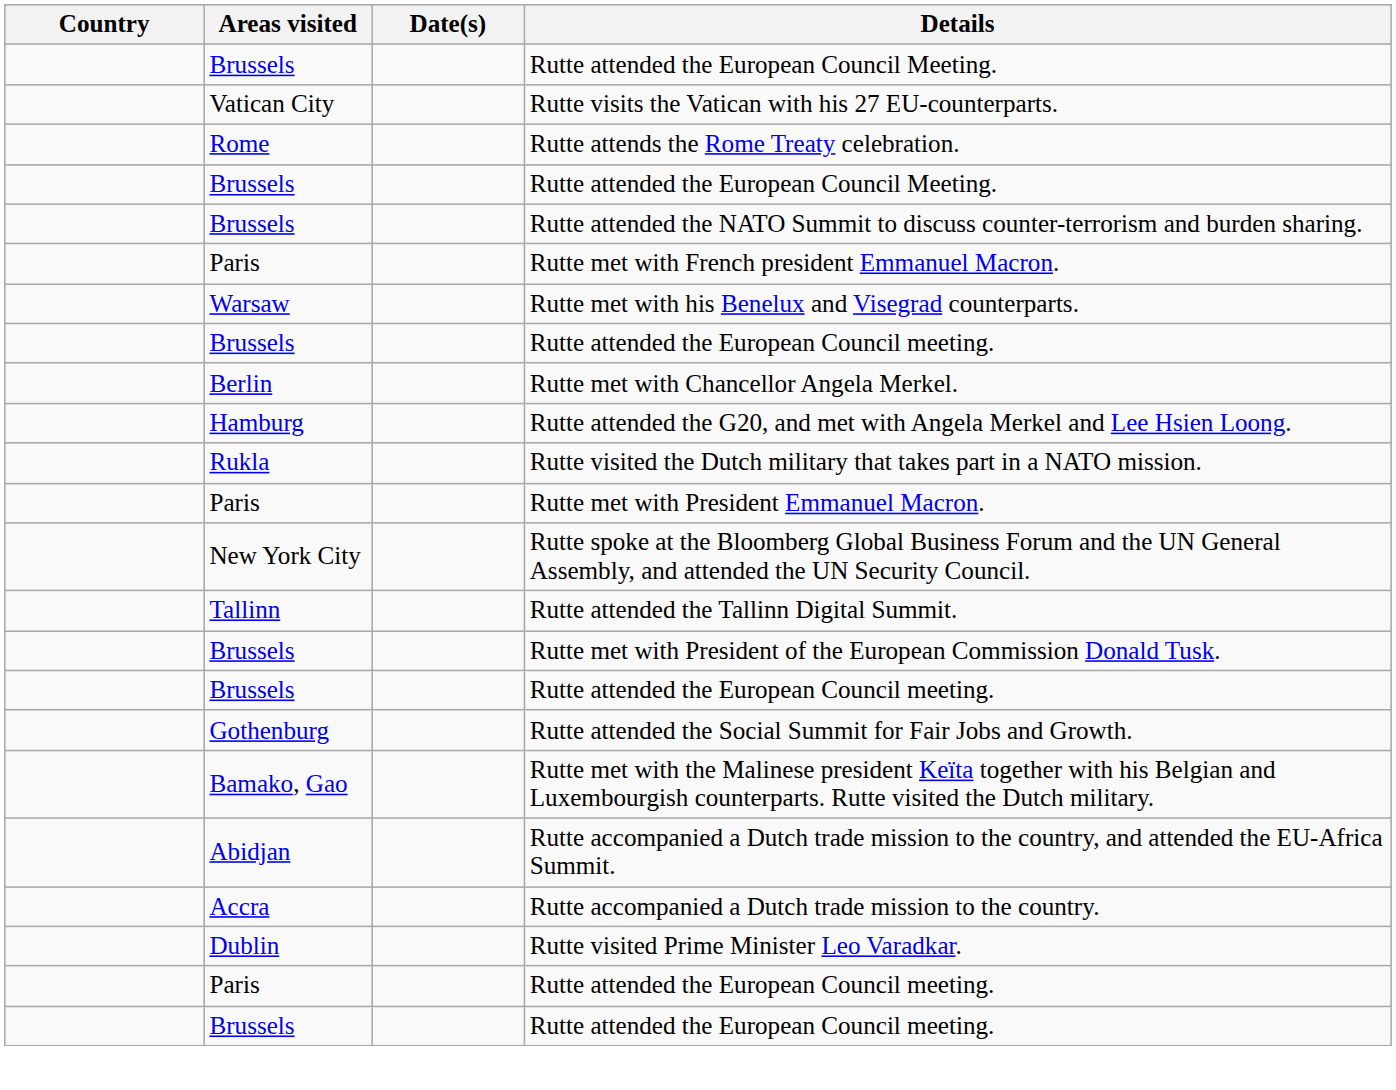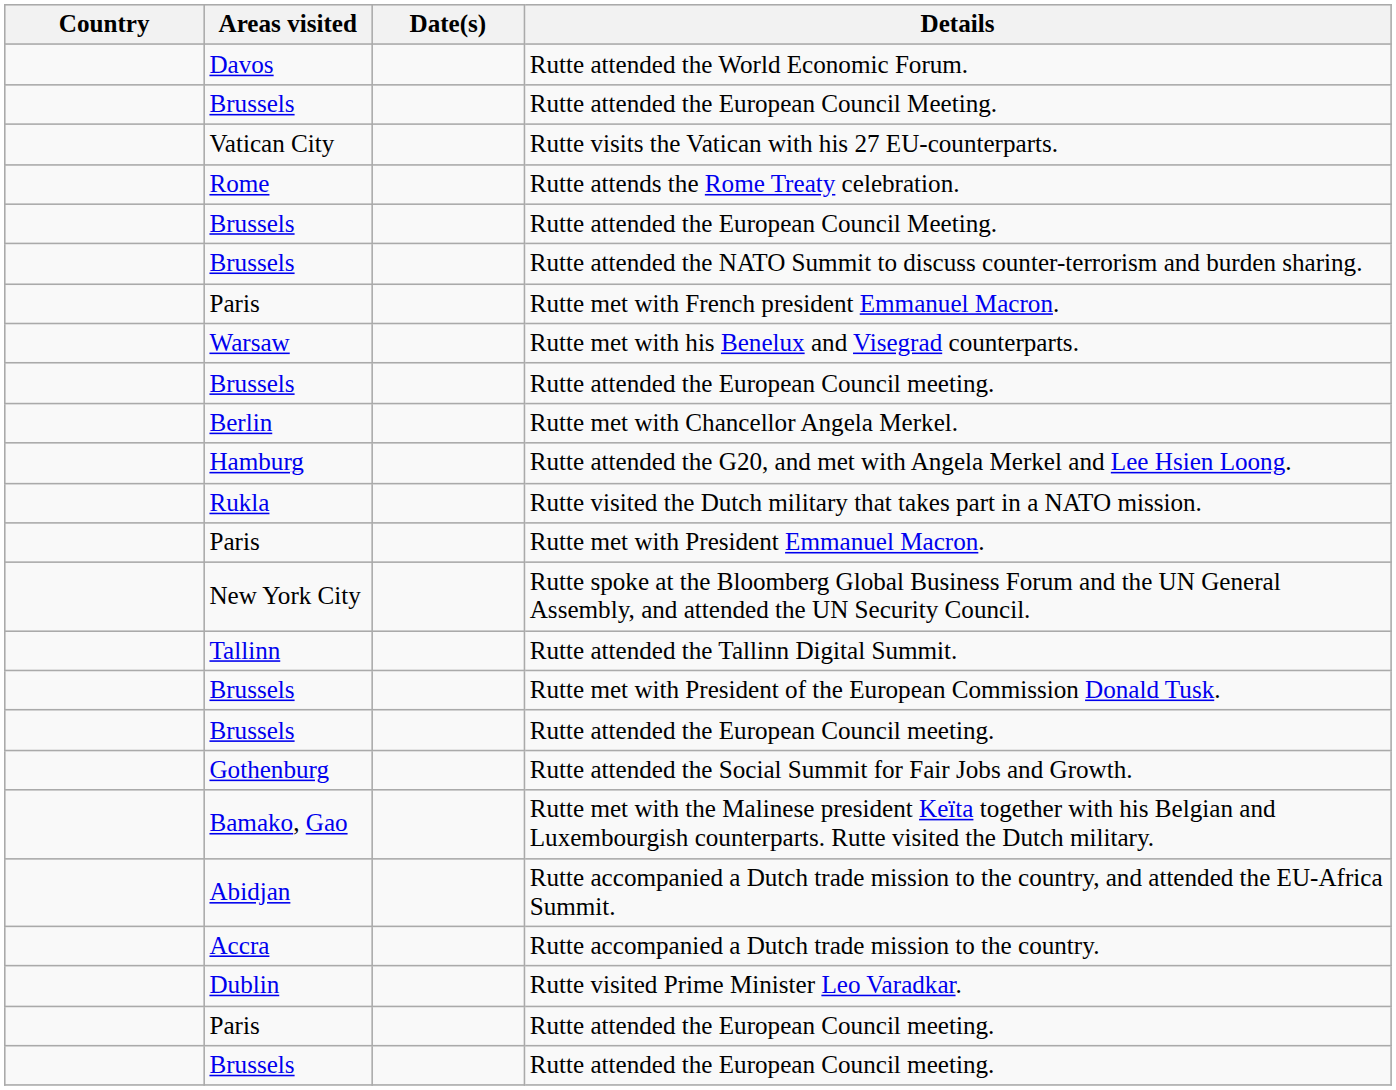 <table class="wikitable sortable outercollapse" style="margin: 1em auto 1em auto">
 <tr>
 <th width=120>Country</th>
 <th width=100>Areas visited</th>
 <th width=90>Date(s)</th>
 <th width=550 class=unsortable>Details</th>
+</tr>
+<tr>
+<td></td>
+<td><a href='#'>Davos</a></td>
+<td></td>
+<td>Rutte attended the World Economic Forum.</td>
 </tr>
 <tr>
 <td></td>
 <td><a href='#'>Brussels</a></td>
 <td></td>
 <td>Rutte attended the European Council Meeting.</td>
 </tr>
 <tr>
 <td></td>
 <td>Vatican City</td>
 <td></td>
 <td>Rutte visits the Vatican with his 27 EU-counterparts.</td>
 </tr>
 <tr>
 <td></td>
 <td><a href='#'>Rome</a></td>
 <td></td>
 <td>Rutte attends the <a href='#'>Rome Treaty</a> celebration.</td>
 </tr>
 <tr>
 <td></td>
 <td><a href='#'>Brussels</a></td>
 <td></td>
 <td>Rutte attended the European Council Meeting.</td>
 </tr>
 <tr>
 <td></td>
 <td><a href='#'>Brussels</a></td>
 <td></td>
 <td>Rutte attended the NATO Summit to discuss counter-terrorism and burden sharing.</td>
 </tr>
 <tr>
 <td></td>
 <td>Paris</td>
 <td></td>
 <td>Rutte met with French president <a href='#'>Emmanuel Macron</a>.</td>
 </tr>
 <tr>
 <td></td>
 <td><a href='#'>Warsaw</a></td>
 <td></td>
 <td>Rutte met with his <a href='#'>Benelux</a> and <a href='#'>Visegrad</a> counterparts.</td>
 </tr>
 <tr>
 <td></td>
 <td><a href='#'>Brussels</a></td>
 <td></td>
 <td>Rutte attended the European Council meeting.</td>
 </tr>
 <tr>
 <td></td>
 <td><a href='#'>Berlin</a></td>
 <td></td>
 <td>Rutte met with Chancellor Angela Merkel.</td>
 </tr>
 <tr>
 <td></td>
 <td><a href='#'>Hamburg</a></td>
 <td></td>
 <td>Rutte attended the G20, and met with Angela Merkel and <a href='#'>Lee Hsien Loong</a>.</td>
 </tr>
 <tr>
 <td></td>
 <td><a href='#'>Rukla</a></td>
 <td></td>
 <td>Rutte visited the Dutch military that takes part in a NATO mission.</td>
 </tr>
 <tr>
 <td></td>
 <td>Paris</td>
 <td></td>
 <td>Rutte met with President <a href='#'>Emmanuel Macron</a>.</td>
 </tr>
 <tr>
 <td></td>
 <td>New York City</td>
 <td></td>
 <td>Rutte spoke at the Bloomberg Global Business Forum and the UN General Assembly, and attended the UN Security Council.</td>
 </tr>
 <tr>
 <td></td>
 <td><a href='#'>Tallinn</a></td>
 <td></td>
 <td>Rutte attended the Tallinn Digital Summit.</td>
 </tr>
 <tr>
 <td></td>
 <td><a href='#'>Brussels</a></td>
 <td></td>
 <td>Rutte met with President of the European Commission <a href='#'>Donald Tusk</a>.</td>
 </tr>
 <tr>
 <td></td>
 <td><a href='#'>Brussels</a></td>
 <td></td>
 <td>Rutte attended the European Council meeting.</td>
 </tr>
 <tr>
 <td></td>
 <td><a href='#'>Gothenburg</a></td>
 <td></td>
 <td>Rutte attended the Social Summit for Fair Jobs and Growth.</td>
 </tr>
 <tr>
 <td></td>
 <td><a href='#'>Bamako</a>, <a href='#'>Gao</a></td>
 <td></td>
 <td>Rutte met with the Malinese president <a href='#'>Keïta</a> together with his Belgian and Luxembourgish counterparts. Rutte visited the Dutch military.</td>
 </tr>
 <tr>
 <td></td>
 <td><a href='#'>Abidjan</a></td>
 <td></td>
 <td>Rutte accompanied a Dutch trade mission to the country, and attended the EU-Africa Summit.</td>
 </tr>
 <tr>
 <td></td>
 <td><a href='#'>Accra</a></td>
 <td></td>
 <td>Rutte accompanied a Dutch trade mission to the country.</td>
 </tr>
 <tr>
 <td></td>
 <td><a href='#'>Dublin</a></td>
 <td></td>
 <td>Rutte visited Prime Minister <a href='#'>Leo Varadkar</a>.</td>
 </tr>
 <tr>
 <td></td>
 <td>Paris</td>
 <td></td>
 <td>Rutte attended the European Council meeting.</td>
 </tr>
 <tr>
 <td></td>
 <td><a href='#'>Brussels</a></td>
 <td></td>
 <td>Rutte attended the European Council meeting.</td>
 </tr>
 </table>
